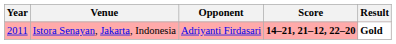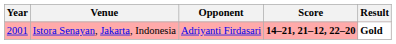 <table class="sortable wikitable" style="font-size: 90%;">
 <tr>
 <th>Year</th>
 <th>Venue</th>
 <th>Opponent</th>
 <th>Score</th>
 <th>Result</th>
 </tr>
 <tr style="background:#FFAAAA">
-<td align="center"><a href='#'>2011</a></td>
+<td align="center"><a href='#'>2001</a></td>
 <td align="left"><a href='#'>Istora Senayan</a>, <a href='#'>Jakarta</a>, Indonesia</td>
 <td align="left"> <a href='#'>Adriyanti Firdasari</a></td>
 <td align="left"><strong>14–21, 21–12, 22–20</strong></td>
 <td style="text-align:left; background:white"> <strong>Gold</strong></td>
 </tr>
 </table>
